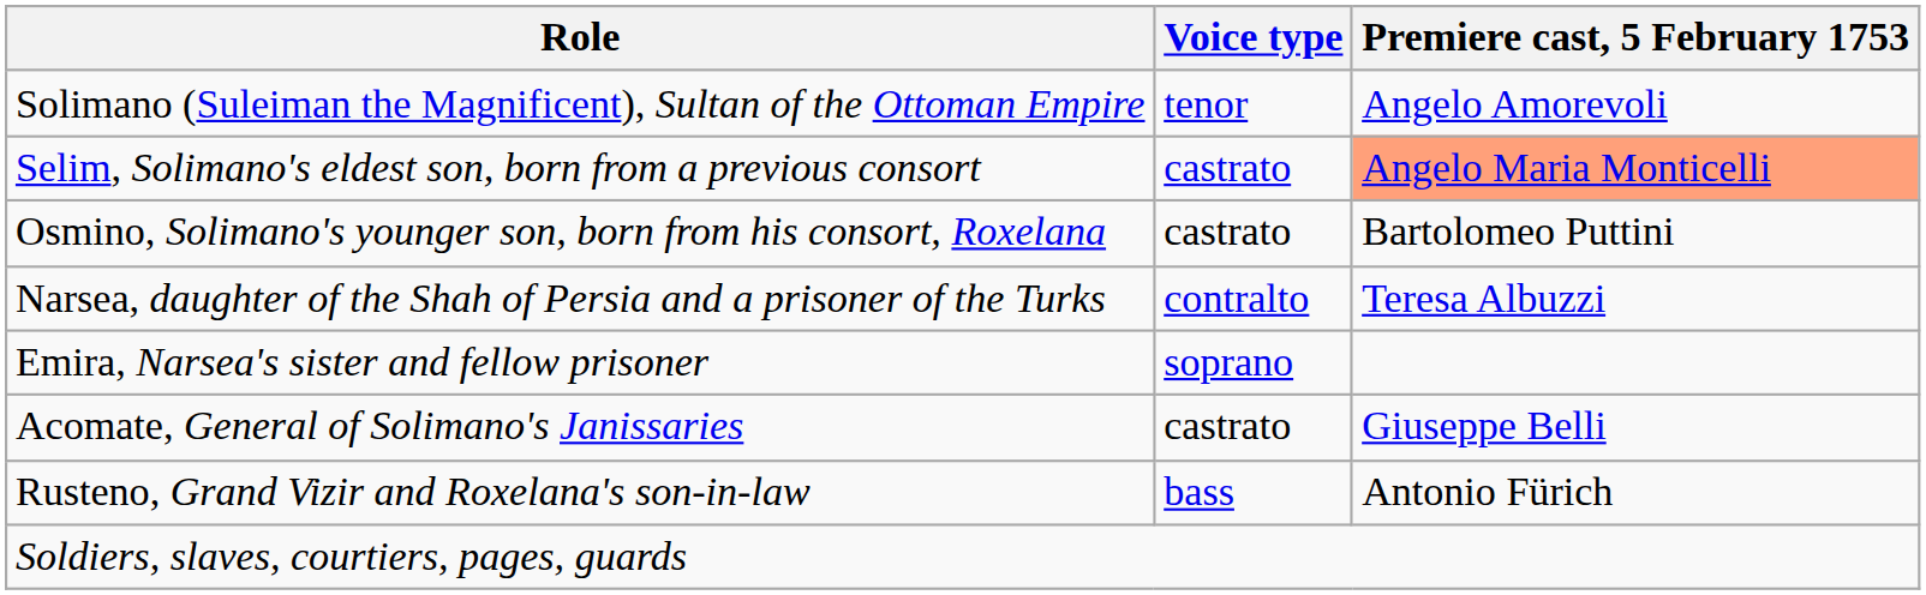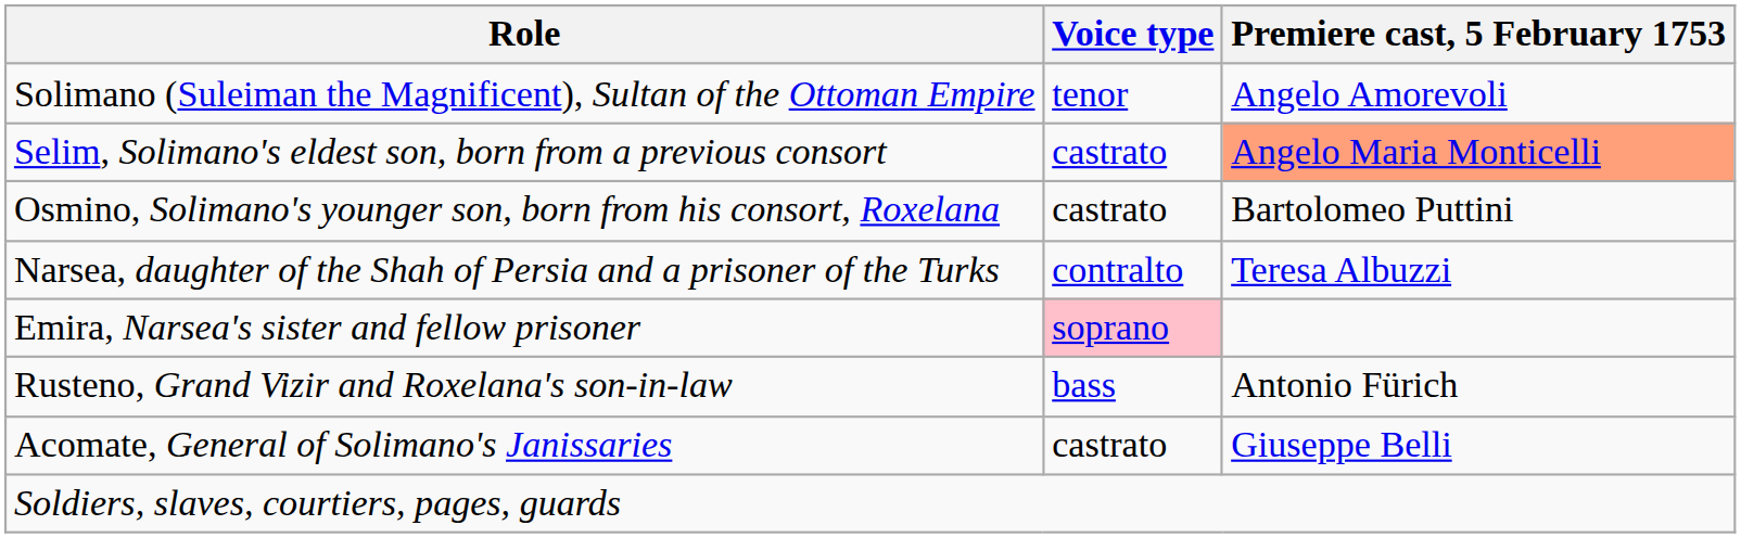 <table class="wikitable">
 <tr>
 <th>Role</th>
 <th><a href='#'>Voice type</a></th>
 <th>Premiere cast, 5 February 1753</th>
 </tr>
 <tr>
 <td>Solimano (<a href='#'>Suleiman the Magnificent</a>), <em>Sultan of the <a href='#'>Ottoman Empire</a></em></td>
 <td><a href='#'>tenor</a></td>
 <td><a href='#'>Angelo Amorevoli</a></td>
 </tr>
 <tr>
 <td><a href='#'>Selim</a>, <em>Solimano's eldest son, born from a previous consort</em></td>
 <td><a href='#'>castrato</a></td>
 <td style="background: lightsalmon;"><a href='#'>Angelo Maria Monticelli</a></td>
 </tr>
 <tr>
 <td>Osmino, <em>Solimano's younger son, born from his consort, <a href='#'>Roxelana</a></em></td>
 <td>castrato</td>
 <td>Bartolomeo Puttini</td>
 </tr>
 <tr>
 <td>Narsea, <em>daughter of the Shah of Persia and a prisoner of the Turks</em></td>
 <td><a href='#'>contralto</a></td>
 <td><a href='#'>Teresa Albuzzi</a></td>
 </tr>
 <tr>
 <td>Emira, <em>Narsea's sister and fellow prisoner</em></td>
-<td><a href='#'>soprano</a></td>
+<td style="background: pink;"><a href='#'>soprano</a></td>
 <td></td>
+</tr>
+<tr>
+<td>Rusteno, <em>Grand Vizir and Roxelana's son-in-law</em></td>
+<td><a href='#'>bass</a></td>
+<td>Antonio Fürich</td>
 </tr>
 <tr>
 <td>Acomate, <em>General of Solimano's <a href='#'>Janissaries</a></em></td>
 <td>castrato</td>
 <td><a href='#'>Giuseppe Belli</a></td>
 </tr>
 <tr>
-<td>Rusteno, <em>Grand Vizir and Roxelana's son-in-law</em></td>
-<td><a href='#'>bass</a></td>
-<td>Antonio Fürich</td>
-</tr>
-<tr>
 <td colspan="3"><em>Soldiers, slaves, courtiers, pages, guards </em></td>
 </tr>
 </table>
